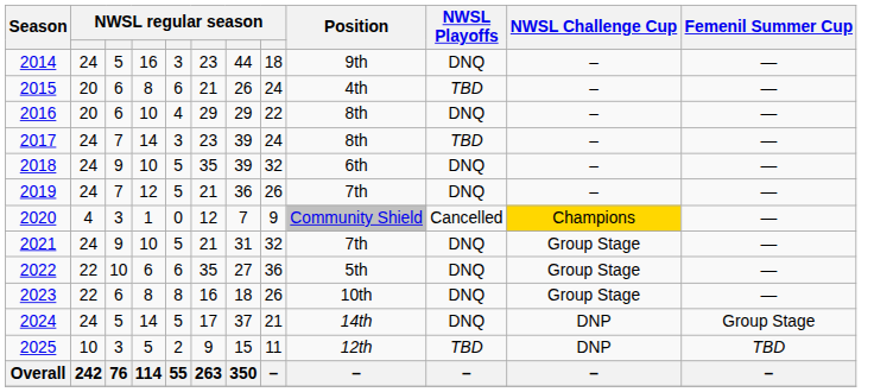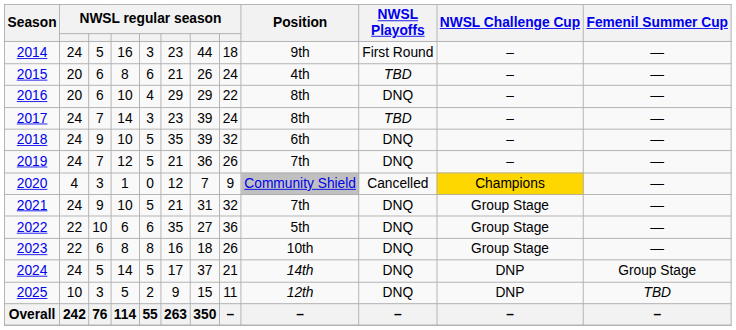 <table class="wikitable sortable" style="text-align: center">
 <tr>
 <th scope="col" rowspan="2">Season</th>
 <th colspan="7" class="unsortable">NWSL regular season</th>
 <th scope="col" rowspan=2 class="unsortable">Position</th>
 <th scope="col" rowspan=2 class="unsortable"><a href='#'>NWSL<br>Playoffs</a></th>
 <th scope="col" rowspan=2 class="unsortable"><a href='#'>NWSL Challenge Cup</a></th>
 <th scope="col" rowspan=2 class="unsortable"><a href='#'>Femenil Summer Cup</a></th>
 </tr>
 <tr>
 <th></th>
 <th></th>
 <th></th>
 <th></th>
 <th></th>
 <th></th>
 <th></th>
 </tr>
 <tr>
 <td><a href='#'>2014</a></td>
 <td>24</td>
 <td>5</td>
 <td>16</td>
 <td>3</td>
 <td>23</td>
 <td>44</td>
 <td>18</td>
 <td>9th</td>
-<td>DNQ</td>
+<td>First Round</td>
 <td>–</td>
 <td>—</td>
 </tr>
 <tr>
 <td><a href='#'>2015</a></td>
 <td>20</td>
 <td>6</td>
 <td>8</td>
 <td>6</td>
 <td>21</td>
 <td>26</td>
 <td>24</td>
 <td>4th</td>
 <td><em>TBD</em></td>
 <td>–</td>
 <td>—</td>
 </tr>
 <tr>
 <td><a href='#'>2016</a></td>
 <td>20</td>
 <td>6</td>
 <td>10</td>
 <td>4</td>
 <td>29</td>
 <td>29</td>
 <td>22</td>
 <td>8th</td>
 <td>DNQ</td>
 <td>–</td>
 <td>—</td>
 </tr>
 <tr>
 <td><a href='#'>2017</a></td>
 <td>24</td>
 <td>7</td>
 <td>14</td>
 <td>3</td>
 <td>23</td>
 <td>39</td>
 <td>24</td>
 <td>8th</td>
 <td><em>TBD</em></td>
 <td>–</td>
 <td>—</td>
 </tr>
 <tr>
 <td><a href='#'>2018</a></td>
 <td>24</td>
 <td>9</td>
 <td>10</td>
 <td>5</td>
 <td>35</td>
 <td>39</td>
 <td>32</td>
 <td>6th</td>
 <td>DNQ</td>
 <td>–</td>
 <td>—</td>
 </tr>
 <tr>
 <td><a href='#'>2019</a></td>
 <td>24</td>
 <td>7</td>
 <td>12</td>
 <td>5</td>
 <td>21</td>
 <td>36</td>
 <td>26</td>
 <td>7th</td>
 <td>DNQ</td>
 <td>–</td>
 <td>—</td>
 </tr>
 <tr>
 <td><a href='#'>2020</a></td>
 <td>4</td>
 <td>3</td>
 <td>1</td>
 <td>0</td>
 <td>12</td>
 <td>7</td>
 <td>9</td>
 <td bgcolor=silver><a href='#'>Community Shield</a></td>
 <td>Cancelled</td>
 <td bgcolor=gold>Champions</td>
 <td>—</td>
 </tr>
 <tr>
 <td><a href='#'>2021</a></td>
 <td>24</td>
 <td>9</td>
 <td>10</td>
 <td>5</td>
 <td>21</td>
 <td>31</td>
 <td>32</td>
 <td>7th</td>
 <td>DNQ</td>
 <td>Group Stage</td>
 <td>—</td>
 </tr>
 <tr>
 <td><a href='#'>2022</a></td>
 <td>22</td>
 <td>10</td>
 <td>6</td>
 <td>6</td>
 <td>35</td>
 <td>27</td>
 <td>36</td>
 <td>5th</td>
 <td>DNQ</td>
 <td>Group Stage</td>
 <td>—</td>
 </tr>
 <tr>
 <td><a href='#'>2023</a></td>
 <td>22</td>
 <td>6</td>
 <td>8</td>
 <td>8</td>
 <td>16</td>
 <td>18</td>
 <td>26</td>
 <td>10th</td>
 <td>DNQ</td>
 <td>Group Stage</td>
 <td>—</td>
 </tr>
 <tr>
 <td><a href='#'>2024</a></td>
 <td>24</td>
 <td>5</td>
 <td>14</td>
 <td>5</td>
 <td>17</td>
 <td>37</td>
 <td>21</td>
 <td><em>14th</em></td>
 <td>DNQ</td>
 <td>DNP</td>
 <td>Group Stage</td>
 </tr>
 <tr>
 <td><a href='#'>2025</a></td>
 <td>10</td>
 <td>3</td>
 <td>5</td>
 <td>2</td>
 <td>9</td>
 <td>15</td>
 <td>11</td>
 <td><em>12th</em></td>
-<td><em>TBD</em></td>
+<td>DNQ</td>
 <td>DNP</td>
 <td><em>TBD</em></td>
 </tr>
 <tr>
 <th>Overall</th>
 <th>242</th>
 <th>76</th>
 <th>114</th>
 <th>55</th>
 <th>263</th>
 <th>350</th>
 <th>–</th>
 <th>–</th>
 <th>–</th>
 <th>–</th>
 <th>–</th>
 </tr>
 <tr>
 </tr>
 </table>
